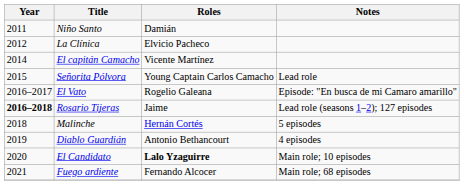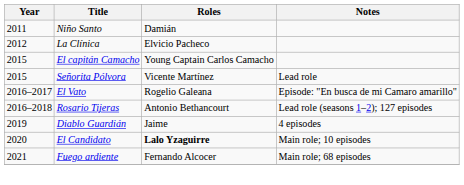 <table class="wikitable sortable">
 <tr>
 <th>Year</th>
 <th>Title</th>
 <th>Roles</th>
 <th>Notes</th>
 </tr>
 <tr>
 <td>2011</td>
 <td><em>Niño Santo</em></td>
 <td>Damián</td>
 <td></td>
 </tr>
 <tr>
 <td>2012</td>
 <td><em>La Clínica</em></td>
 <td>Elvicio Pacheco</td>
 <td></td>
 </tr>
 <tr>
-<td>2014</td>
+<td>2015</td>
 <td><em><a href='#'>El capitán Camacho</a></em></td>
-<td>Vicente Martínez</td>
+<td>Young Captain Carlos Camacho</td>
 <td></td>
 </tr>
 <tr>
 <td>2015</td>
 <td><em><a href='#'>Señorita Pólvora</a></em></td>
-<td>Young Captain Carlos Camacho</td>
+<td>Vicente Martínez</td>
 <td>Lead role</td>
 </tr>
 <tr>
 <td>2016–2017</td>
 <td><em><a href='#'>El Vato</a></em></td>
 <td>Rogelio Galeana</td>
 <td>Episode: "En busca de mi Camaro amarillo"</td>
 </tr>
 <tr>
-<td><strong>2016–2018</strong></td>
+<td>2016–2018</td>
 <td><em><a href='#'>Rosario Tijeras</a></em></td>
-<td>Jaime</td>
+<td>Antonio Bethancourt</td>
 <td>Lead role (seasons <a href='#'>1</a>–<a href='#'>2</a>); 127 episodes</td>
-</tr>
-<tr>
-<td>2018</td>
-<td><em>Malinche</em></td>
-<td><a href='#'>Hernán Cortés</a></td>
-<td>5 episodes</td>
 </tr>
 <tr>
 <td>2019</td>
 <td><em><a href='#'>Diablo Guardián</a></em></td>
-<td>Antonio Bethancourt</td>
+<td>Jaime</td>
 <td>4 episodes</td>
 </tr>
 <tr>
 <td>2020</td>
 <td><em><a href='#'>El Candidato</a></em></td>
 <td><strong>Lalo Yzaguirre</strong></td>
 <td>Main role; 10 episodes</td>
 </tr>
 <tr>
 <td>2021</td>
 <td><em><a href='#'>Fuego ardiente</a></em></td>
 <td>Fernando Alcocer</td>
 <td>Main role; 68 episodes</td>
 </tr>
 <tr>
 </tr>
 </table>
